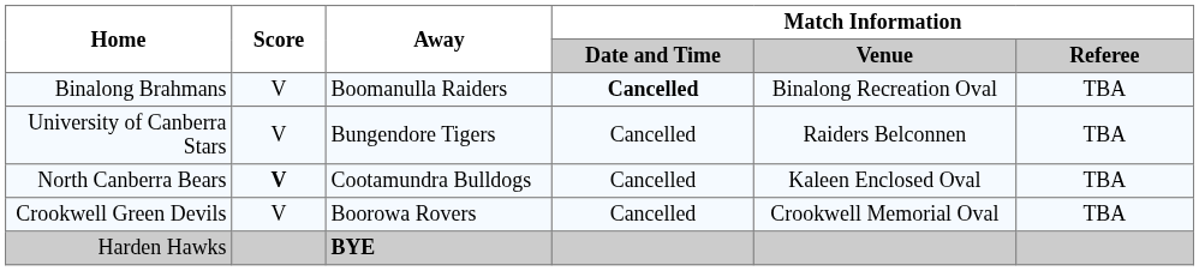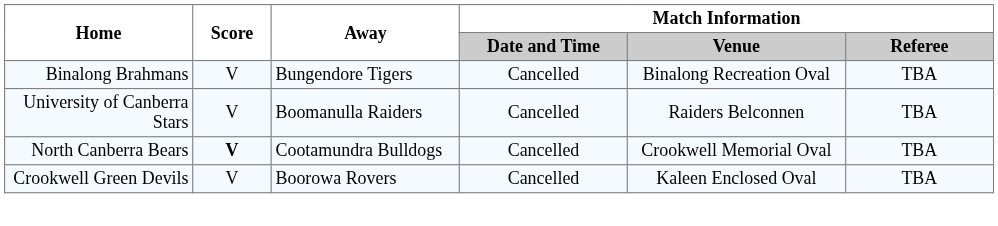 <table border="1" cellpadding="3" cellspacing="0" width="100%" style="border-collapse:collapse;  text-align:center;">
 <tr>
 <th rowspan="2" width="19%">Home</th>
 <th rowspan="2" width="8%">Score</th>
 <th rowspan="2" width="19%">Away</th>
 <th colspan="3">Match Information</th>
 </tr>
 <tr style="background:#CCCCCC">
 <th width="17%">Date and Time</th>
 <th width="22%">Venue</th>
 <th width="50%">Referee</th>
 </tr>
 <tr style="text-align:center; background:#f5faff;">
 <td align="right">Binalong Brahmans </td>
 <td>V</td>
-<td align="left"> Boomanulla Raiders</td>
-<td><strong>Cancelled</strong></td>
+<td align="left"> Bungendore Tigers</td>
+<td>Cancelled</td>
 <td>Binalong Recreation Oval</td>
 <td>TBA</td>
 </tr>
 <tr style="text-align:center; background:#f5faff;">
 <td align="right">University of Canberra Stars </td>
 <td>V</td>
-<td align="left"> Bungendore Tigers</td>
+<td align="left"> Boomanulla Raiders</td>
 <td>Cancelled</td>
 <td>Raiders Belconnen</td>
 <td>TBA</td>
 </tr>
 <tr style="text-align:center; background:#f5faff;">
 <td align="right">North Canberra Bears </td>
 <td><strong>V</strong></td>
 <td align="left"> Cootamundra Bulldogs</td>
 <td>Cancelled</td>
-<td>Kaleen Enclosed Oval</td>
+<td>Crookwell Memorial Oval</td>
 <td>TBA</td>
 </tr>
 <tr style="text-align:center; background:#f5faff;">
 <td align="right">Crookwell Green Devils </td>
 <td>V</td>
 <td align="left"> Boorowa Rovers</td>
 <td>Cancelled</td>
-<td>Crookwell Memorial Oval</td>
+<td>Kaleen Enclosed Oval</td>
 <td>TBA</td>
 </tr>
-<tr style="text-align:center; background:#CCCCCC;">
-<td align="right">Harden Hawks </td>
-<td></td>
-<td align="left"><strong>BYE</strong></td>
-<td></td>
-<td></td>
-<td></td>
-</tr>
 </table>
